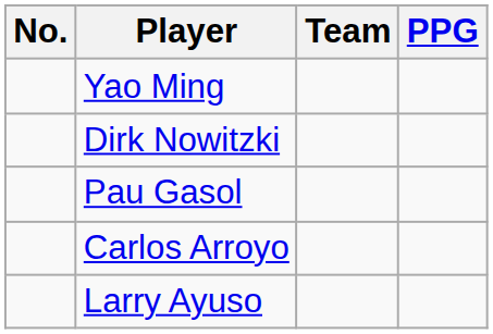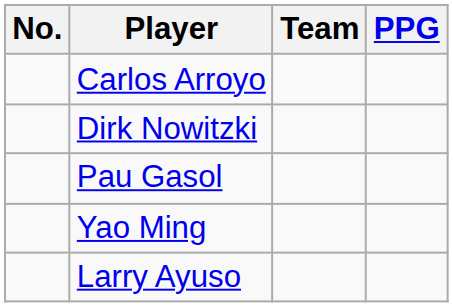 <table class="wikitable">
 <tr>
 <th>No.</th>
 <th>Player</th>
 <th>Team</th>
 <th><a href='#'>PPG</a></th>
 </tr>
 <tr>
 <td></td>
-<td><a href='#'>Yao Ming</a></td>
+<td><a href='#'>Carlos Arroyo</a></td>
 <td></td>
 <td></td>
 </tr>
 <tr>
 <td></td>
 <td><a href='#'>Dirk Nowitzki</a></td>
 <td></td>
 <td></td>
 </tr>
 <tr>
 <td></td>
 <td><a href='#'>Pau Gasol</a></td>
 <td></td>
 <td></td>
 </tr>
 <tr>
 <td></td>
-<td><a href='#'>Carlos Arroyo</a></td>
+<td><a href='#'>Yao Ming</a></td>
 <td></td>
 <td></td>
 </tr>
 <tr>
 <td></td>
 <td><a href='#'>Larry Ayuso</a></td>
 <td></td>
 <td></td>
 </tr>
 </table>
